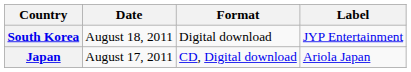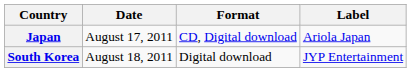 <table class="wikitable plainrowheaders">
 <tr>
 <th scope="col">Country</th>
 <th>Date</th>
 <th>Format</th>
 <th>Label</th>
 </tr>
 <tr>
+<th scope="row" rowspan="1"><a href='#'>Japan</a></th>
+<td>August 17, 2011</td>
+<td><a href='#'>CD</a>, <a href='#'>Digital download</a></td>
+<td><a href='#'>Ariola Japan</a></td>
+</tr>
+<tr>
 <th scope="row" rowspan="1"><a href='#'>South Korea</a></th>
 <td>August 18, 2011</td>
 <td>Digital download</td>
 <td><a href='#'>JYP Entertainment</a></td>
 </tr>
-<tr>
-<th scope="row" rowspan="1"><a href='#'>Japan</a></th>
-<td>August 17, 2011</td>
-<td><a href='#'>CD</a>, <a href='#'>Digital download</a></td>
-<td><a href='#'>Ariola Japan</a></td>
-</tr>
 </table>
